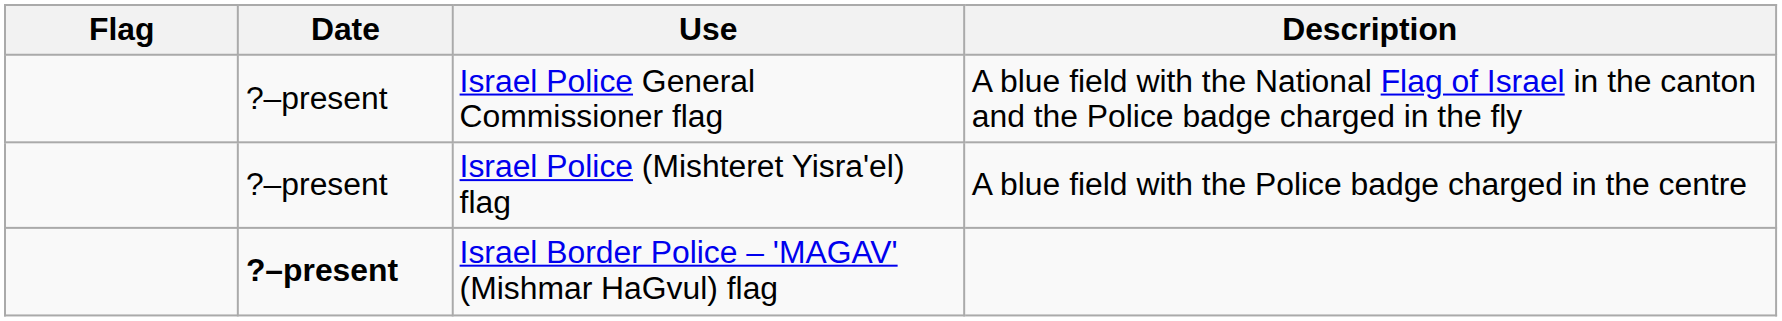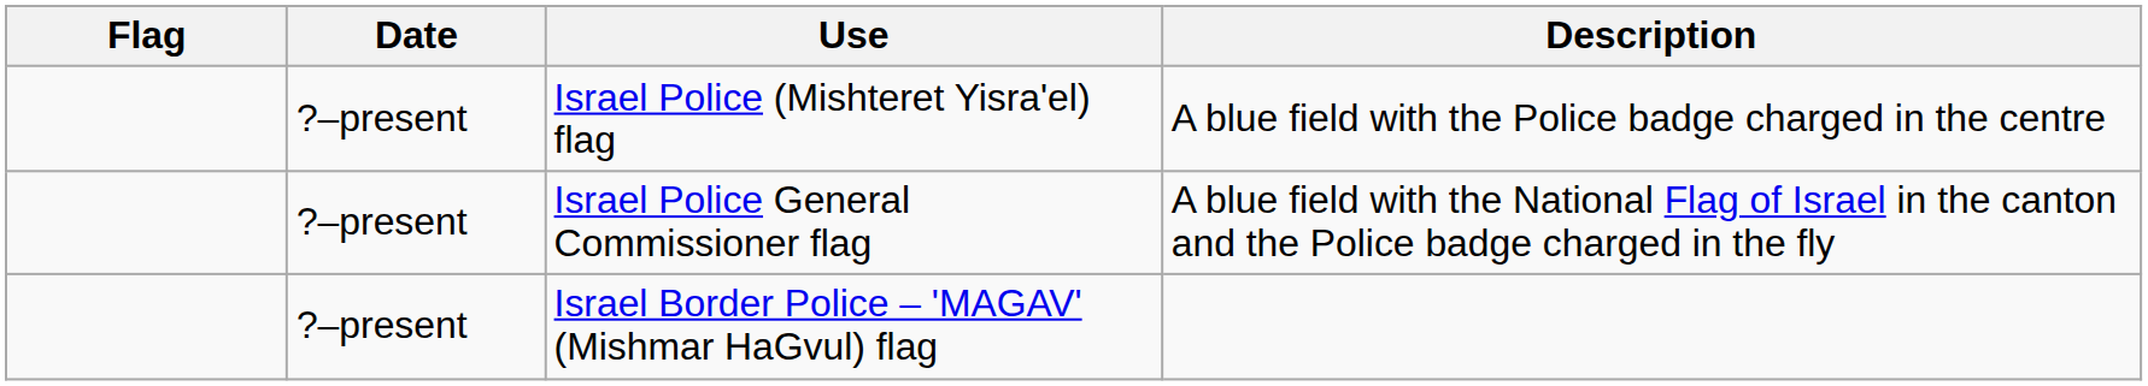 <table class="wikitable" style="background:#f9f9f9">
 <tr>
 <th width="110">Flag</th>
 <th width="100">Date</th>
 <th width="250">Use</th>
 <th width="400">Description</th>
 </tr>
 <tr>
 <td></td>
 <td>?–present</td>
+<td><a href='#'>Israel Police</a> (Mishteret Yisra'el) flag</td>
+<td>A blue field with the Police badge charged in the centre</td>
+</tr>
+<tr>
+<td></td>
+<td>?–present</td>
 <td><a href='#'>Israel Police</a> General Commissioner flag</td>
 <td>A blue field with the National <a href='#'>Flag of Israel</a> in the canton and the Police badge charged in the fly</td>
 </tr>
 <tr>
 <td></td>
 <td>?–present</td>
-<td><a href='#'>Israel Police</a> (Mishteret Yisra'el) flag</td>
-<td>A blue field with the Police badge charged in the centre</td>
-</tr>
-<tr>
-<td></td>
-<td><strong>?–present</strong></td>
 <td><a href='#'>Israel Border Police – 'MAGAV'</a> (Mishmar HaGvul) flag</td>
 <td></td>
 </tr>
 </table>
